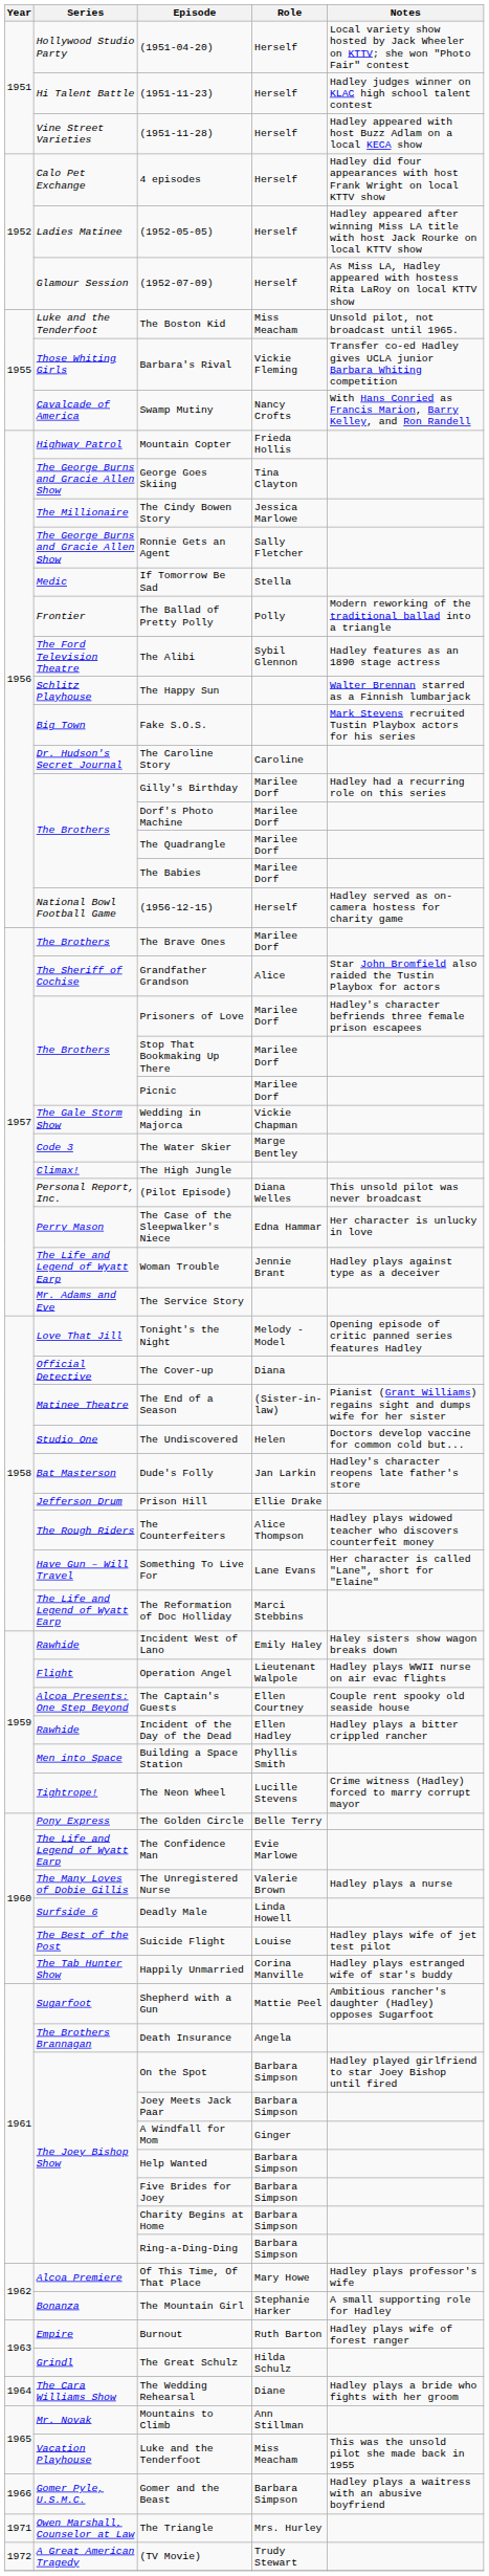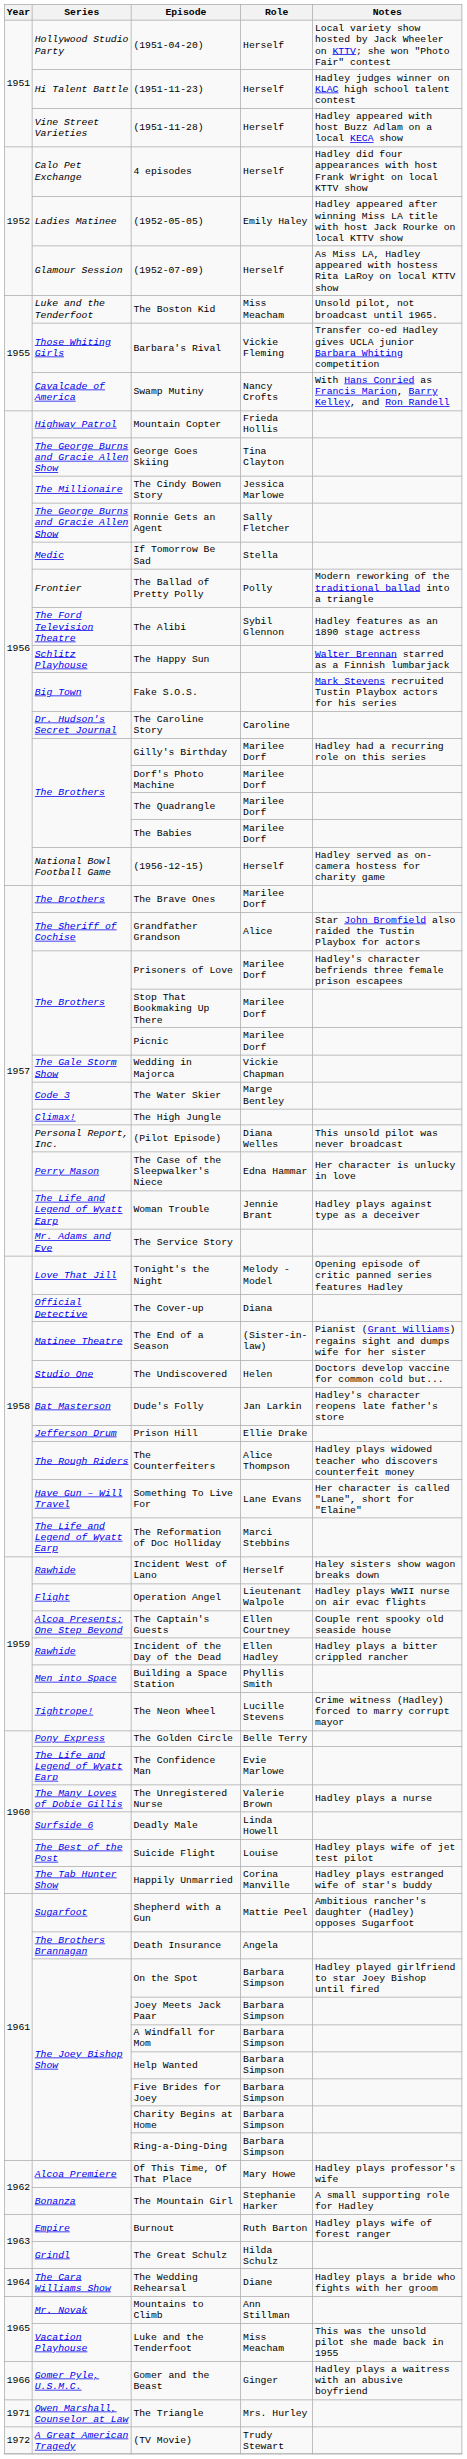 <table class="wikitable sortable plainrowheaders">
 <tr>
 <th scope="col">Year</th>
 <th scope="col">Series</th>
 <th scope="col">Episode</th>
 <th scope="col">Role</th>
 <th scope="col">Notes</th>
 </tr>
 <tr>
 <td rowspan=3>1951</td>
 <td><em>Hollywood Studio Party</em></td>
 <td>(1951-04-20)</td>
 <td>Herself</td>
 <td>Local variety show hosted by Jack Wheeler on <a href='#'>KTTV</a>; she won "Photo Fair" contest</td>
 </tr>
 <tr>
 <td><em>Hi Talent Battle</em></td>
 <td>(1951-11-23)</td>
 <td>Herself</td>
 <td>Hadley judges winner on <a href='#'>KLAC</a> high school talent contest</td>
 </tr>
 <tr>
 <td><em>Vine Street Varieties</em></td>
 <td>(1951-11-28)</td>
 <td>Herself</td>
 <td>Hadley appeared with host Buzz Adlam on a local <a href='#'>KECA</a> show</td>
 </tr>
 <tr>
 <td rowspan=3>1952</td>
 <td><em>Calo Pet Exchange</em></td>
 <td>4 episodes</td>
 <td>Herself</td>
 <td>Hadley did four appearances with host Frank Wright on local KTTV show</td>
 </tr>
 <tr>
 <td><em>Ladies Matinee</em></td>
 <td>(1952-05-05)</td>
-<td>Herself</td>
+<td>Emily Haley</td>
 <td>Hadley appeared after winning Miss LA title with host Jack Rourke on local KTTV show</td>
 </tr>
 <tr>
 <td><em>Glamour Session</em></td>
 <td>(1952-07-09)</td>
 <td>Herself</td>
 <td>As Miss LA, Hadley appeared with hostess Rita LaRoy on local KTTV show</td>
 </tr>
 <tr>
 <td rowspan=3>1955</td>
 <td><em>Luke and the Tenderfoot</em></td>
 <td>The Boston Kid</td>
 <td>Miss Meacham</td>
 <td>Unsold pilot, not broadcast until 1965.</td>
 </tr>
 <tr>
 <td><em><a href='#'>Those Whiting Girls</a></em></td>
 <td>Barbara's Rival</td>
 <td>Vickie Fleming</td>
 <td>Transfer co-ed Hadley gives UCLA junior <a href='#'>Barbara Whiting</a> competition </td>
 </tr>
 <tr>
 <td><em><a href='#'>Cavalcade of America</a></em></td>
 <td>Swamp Mutiny</td>
 <td>Nancy Crofts</td>
 <td>With <a href='#'>Hans Conried</a> as <a href='#'>Francis Marion</a>, <a href='#'>Barry Kelley</a>, and <a href='#'>Ron Randell</a></td>
 </tr>
 <tr>
 <td rowspan=15>1956</td>
 <td><em><a href='#'>Highway Patrol</a></em></td>
 <td>Mountain Copter</td>
 <td>Frieda Hollis</td>
 <td></td>
 </tr>
 <tr>
 <td><em><a href='#'>The George Burns and Gracie Allen Show</a></em></td>
 <td>George Goes Skiing</td>
 <td>Tina Clayton</td>
 <td></td>
 </tr>
 <tr>
 <td><em><a href='#'>The Millionaire</a></em></td>
 <td>The Cindy Bowen Story</td>
 <td>Jessica Marlowe</td>
 <td></td>
 </tr>
 <tr>
 <td><em><a href='#'>The George Burns and Gracie Allen Show</a></em></td>
 <td>Ronnie Gets an Agent</td>
 <td>Sally Fletcher</td>
 <td></td>
 </tr>
 <tr>
 <td><em><a href='#'>Medic</a></em></td>
 <td>If Tomorrow Be Sad</td>
 <td>Stella</td>
 <td></td>
 </tr>
 <tr>
 <td><em>Frontier</em></td>
 <td>The Ballad of Pretty Polly</td>
 <td>Polly</td>
 <td>Modern reworking of the <a href='#'>traditional ballad</a> into a triangle</td>
 </tr>
 <tr>
 <td><em><a href='#'>The Ford Television Theatre</a></em></td>
 <td>The Alibi</td>
 <td>Sybil Glennon</td>
 <td>Hadley features as an 1890 stage actress</td>
 </tr>
 <tr>
 <td><em><a href='#'>Schlitz Playhouse</a></em></td>
 <td>The Happy Sun</td>
 <td></td>
 <td><a href='#'>Walter Brennan</a> starred as a Finnish lumbarjack</td>
 </tr>
 <tr>
 <td><em><a href='#'>Big Town</a></em></td>
 <td>Fake S.O.S.</td>
 <td></td>
 <td><a href='#'>Mark Stevens</a> recruited Tustin Playbox actors for his series</td>
 </tr>
 <tr>
 <td><em><a href='#'>Dr. Hudson's Secret Journal</a></em></td>
 <td>The Caroline Story</td>
 <td>Caroline</td>
 <td></td>
 </tr>
 <tr>
 <td rowspan=4><em><a href='#'>The Brothers</a></em></td>
 <td>Gilly's Birthday</td>
 <td>Marilee Dorf</td>
 <td>Hadley had a recurring role on this series</td>
 </tr>
 <tr>
 <td>Dorf's Photo Machine</td>
 <td>Marilee Dorf</td>
 <td></td>
 </tr>
 <tr>
 <td>The Quadrangle</td>
 <td>Marilee Dorf</td>
 <td></td>
 </tr>
 <tr>
 <td>The Babies</td>
 <td>Marilee Dorf</td>
 <td></td>
 </tr>
 <tr>
 <td><em>National Bowl Football Game</em></td>
 <td>(1956-12-15)</td>
 <td>Herself</td>
 <td>Hadley served as on-camera hostess for charity game</td>
 </tr>
 <tr>
 <td rowspan=12>1957</td>
 <td><em><a href='#'>The Brothers</a></em></td>
 <td>The Brave Ones</td>
 <td>Marilee Dorf</td>
 <td></td>
 </tr>
 <tr>
 <td><em><a href='#'>The Sheriff of Cochise</a></em></td>
 <td>Grandfather Grandson</td>
 <td>Alice</td>
 <td>Star <a href='#'>John Bromfield</a> also raided the Tustin Playbox for actors</td>
 </tr>
 <tr>
 <td rowspan=3><em><a href='#'>The Brothers</a></em></td>
 <td>Prisoners of Love</td>
 <td>Marilee Dorf</td>
 <td>Hadley's character befriends three female prison escapees</td>
 </tr>
 <tr>
 <td>Stop That Bookmaking Up There</td>
 <td>Marilee Dorf</td>
 <td></td>
 </tr>
 <tr>
 <td>Picnic</td>
 <td>Marilee Dorf</td>
 <td></td>
 </tr>
 <tr>
 <td><em><a href='#'>The Gale Storm Show</a></em></td>
 <td>Wedding in Majorca</td>
 <td>Vickie Chapman</td>
 <td></td>
 </tr>
 <tr>
 <td><em><a href='#'>Code 3</a></em></td>
 <td>The Water Skier</td>
 <td>Marge Bentley</td>
 <td></td>
 </tr>
 <tr>
 <td><em><a href='#'>Climax!</a></em></td>
 <td>The High Jungle</td>
 <td></td>
 <td></td>
 </tr>
 <tr>
 <td><em>Personal Report, Inc.</em></td>
 <td>(Pilot Episode)</td>
 <td>Diana Welles</td>
 <td>This unsold pilot was never broadcast</td>
 </tr>
 <tr>
 <td><em><a href='#'>Perry Mason</a></em></td>
 <td>The Case of the Sleepwalker's Niece</td>
 <td>Edna Hammar</td>
 <td>Her character is unlucky in love</td>
 </tr>
 <tr>
 <td><em><a href='#'>The Life and Legend of Wyatt Earp</a></em></td>
 <td>Woman Trouble</td>
 <td>Jennie Brant</td>
 <td>Hadley plays against type as a deceiver </td>
 </tr>
 <tr>
 <td><em><a href='#'>Mr. Adams and Eve</a></em></td>
 <td>The Service Story</td>
 <td></td>
 <td></td>
 </tr>
 <tr>
 <td rowspan=9>1958</td>
 <td><em><a href='#'>Love That Jill</a></em></td>
 <td>Tonight's the Night</td>
 <td>Melody - Model</td>
 <td>Opening episode of critic panned series features Hadley</td>
 </tr>
 <tr>
 <td><em><a href='#'>Official Detective</a></em></td>
 <td>The Cover-up</td>
 <td>Diana</td>
 <td></td>
 </tr>
 <tr>
 <td><em><a href='#'>Matinee Theatre</a></em></td>
 <td>The End of a Season</td>
 <td>(Sister-in-law)</td>
 <td>Pianist (<a href='#'>Grant Williams</a>) regains sight and dumps wife for her sister</td>
 </tr>
 <tr>
 <td><em><a href='#'>Studio One</a></em></td>
 <td>The Undiscovered</td>
 <td>Helen</td>
 <td>Doctors develop vaccine for common cold but...</td>
 </tr>
 <tr>
 <td><em><a href='#'>Bat Masterson</a></em></td>
 <td>Dude's Folly</td>
 <td>Jan Larkin</td>
 <td>Hadley's character reopens late father's store</td>
 </tr>
 <tr>
 <td><em><a href='#'>Jefferson Drum</a></em></td>
 <td>Prison Hill</td>
 <td>Ellie Drake</td>
 <td></td>
 </tr>
 <tr>
 <td><em><a href='#'>The Rough Riders</a></em></td>
 <td>The Counterfeiters</td>
 <td>Alice Thompson</td>
 <td>Hadley plays widowed teacher who discovers counterfeit money</td>
 </tr>
 <tr>
 <td><em><a href='#'>Have Gun – Will Travel</a></em></td>
 <td>Something To Live For</td>
 <td>Lane Evans</td>
 <td>Her character is called "Lane", short for "Elaine"</td>
 </tr>
 <tr>
 <td><em><a href='#'>The Life and Legend of Wyatt Earp</a></em></td>
 <td>The Reformation of Doc Holliday</td>
 <td>Marci Stebbins</td>
 <td></td>
 </tr>
 <tr>
 <td rowspan=6>1959</td>
 <td><em><a href='#'>Rawhide</a></em></td>
 <td>Incident West of Lano</td>
-<td>Emily Haley</td>
+<td>Herself</td>
 <td>Haley sisters show wagon breaks down </td>
 </tr>
 <tr>
 <td><em><a href='#'>Flight</a></em></td>
 <td>Operation Angel</td>
 <td>Lieutenant Walpole</td>
 <td>Hadley plays WWII nurse on air evac flights</td>
 </tr>
 <tr>
 <td><em><a href='#'>Alcoa Presents: One Step Beyond</a></em></td>
 <td>The Captain's Guests</td>
 <td>Ellen Courtney</td>
 <td>Couple rent spooky old seaside house</td>
 </tr>
 <tr>
 <td><em><a href='#'>Rawhide</a></em></td>
 <td>Incident of the Day of the Dead</td>
 <td>Ellen Hadley</td>
 <td>Hadley plays a bitter crippled rancher</td>
 </tr>
 <tr>
 <td><em><a href='#'>Men into Space</a></em></td>
 <td>Building a Space Station</td>
 <td>Phyllis Smith</td>
 <td></td>
 </tr>
 <tr>
 <td><em><a href='#'>Tightrope!</a></em></td>
 <td>The Neon Wheel</td>
 <td>Lucille Stevens</td>
 <td>Crime witness (Hadley) forced to marry corrupt mayor</td>
 </tr>
 <tr>
 <td rowspan=6>1960</td>
 <td><em><a href='#'>Pony Express</a></em></td>
 <td>The Golden Circle</td>
 <td>Belle Terry</td>
 <td></td>
 </tr>
 <tr>
 <td><em><a href='#'>The Life and Legend of Wyatt Earp</a></em></td>
 <td>The Confidence Man</td>
 <td>Evie Marlowe</td>
 <td></td>
 </tr>
 <tr>
 <td><em><a href='#'>The Many Loves of Dobie Gillis</a></em></td>
 <td>The Unregistered Nurse</td>
 <td>Valerie Brown</td>
 <td>Hadley plays a nurse </td>
 </tr>
 <tr>
 <td><em><a href='#'>Surfside 6</a></em></td>
 <td>Deadly Male</td>
 <td>Linda Howell</td>
 <td></td>
 </tr>
 <tr>
 <td><em><a href='#'>The Best of the Post</a></em></td>
 <td>Suicide Flight</td>
 <td>Louise</td>
 <td>Hadley plays wife of jet test pilot</td>
 </tr>
 <tr>
 <td><em><a href='#'>The Tab Hunter Show</a></em></td>
 <td>Happily Unmarried</td>
 <td>Corina Manville</td>
 <td>Hadley plays estranged wife of star's buddy</td>
 </tr>
 <tr>
 <td rowspan=9>1961</td>
 <td><em><a href='#'>Sugarfoot</a></em></td>
 <td>Shepherd with a Gun</td>
 <td>Mattie Peel</td>
 <td>Ambitious rancher's daughter (Hadley) opposes Sugarfoot</td>
 </tr>
 <tr>
 <td><em><a href='#'>The Brothers Brannagan</a></em></td>
 <td>Death Insurance</td>
 <td>Angela</td>
 <td></td>
 </tr>
 <tr>
 <td rowspan=7><em><a href='#'>The Joey Bishop Show</a></em></td>
 <td>On the Spot</td>
 <td>Barbara Simpson</td>
 <td>Hadley played girlfriend to star Joey Bishop until fired</td>
 </tr>
 <tr>
 <td>Joey Meets Jack Paar</td>
 <td>Barbara Simpson</td>
 <td></td>
 </tr>
 <tr>
 <td>A Windfall for Mom</td>
-<td>Ginger</td>
+<td>Barbara Simpson</td>
 <td></td>
 </tr>
 <tr>
 <td>Help Wanted</td>
 <td>Barbara Simpson</td>
 <td></td>
 </tr>
 <tr>
 <td>Five Brides for Joey</td>
 <td>Barbara Simpson</td>
 <td></td>
 </tr>
 <tr>
 <td>Charity Begins at Home</td>
 <td>Barbara Simpson</td>
 <td></td>
 </tr>
 <tr>
 <td>Ring-a-Ding-Ding</td>
 <td>Barbara Simpson</td>
 <td></td>
 </tr>
 <tr>
 <td rowspan=2>1962</td>
 <td><em><a href='#'>Alcoa Premiere</a></em></td>
 <td>Of This Time, Of That Place</td>
 <td>Mary Howe</td>
 <td>Hadley plays professor's wife</td>
 </tr>
 <tr>
 <td><em><a href='#'>Bonanza</a></em></td>
 <td>The Mountain Girl</td>
 <td>Stephanie Harker</td>
 <td>A small supporting role for Hadley</td>
 </tr>
 <tr>
 <td rowspan=2>1963</td>
 <td><em><a href='#'>Empire</a></em></td>
 <td>Burnout</td>
 <td>Ruth Barton</td>
 <td>Hadley plays wife of forest ranger</td>
 </tr>
 <tr>
 <td><em><a href='#'>Grindl</a></em></td>
 <td>The Great Schulz</td>
 <td>Hilda Schulz</td>
 <td></td>
 </tr>
 <tr>
 <td>1964</td>
 <td><em><a href='#'>The Cara Williams Show</a></em></td>
 <td>The Wedding Rehearsal</td>
 <td>Diane</td>
 <td>Hadley plays a bride who fights with her groom</td>
 </tr>
 <tr>
 <td rowspan=2>1965</td>
 <td><em><a href='#'>Mr. Novak</a></em></td>
 <td>Mountains to Climb</td>
 <td>Ann Stillman</td>
 <td></td>
 </tr>
 <tr>
 <td><em><a href='#'>Vacation Playhouse</a></em></td>
 <td>Luke and the Tenderfoot</td>
 <td>Miss Meacham</td>
 <td>This was the unsold pilot she made back in 1955</td>
 </tr>
 <tr>
 <td>1966</td>
 <td><em><a href='#'>Gomer Pyle, U.S.M.C.</a></em></td>
 <td>Gomer and the Beast</td>
-<td>Barbara Simpson</td>
+<td>Ginger</td>
 <td>Hadley plays a waitress with an abusive boyfriend</td>
 </tr>
 <tr>
 <td>1971</td>
 <td><em><a href='#'>Owen Marshall, Counselor at Law</a></em></td>
 <td>The Triangle</td>
 <td>Mrs. Hurley</td>
 <td></td>
 </tr>
 <tr>
 <td>1972</td>
 <td><em><a href='#'>A Great American Tragedy</a></em></td>
 <td>(TV Movie)</td>
 <td>Trudy Stewart</td>
 <td></td>
 </tr>
 <tr>
 </tr>
 </table>
